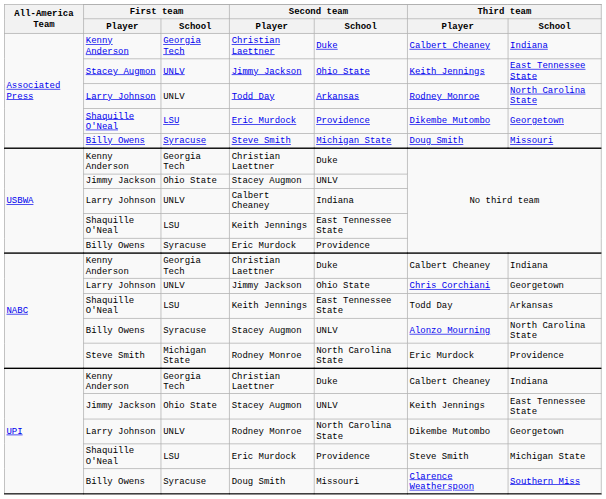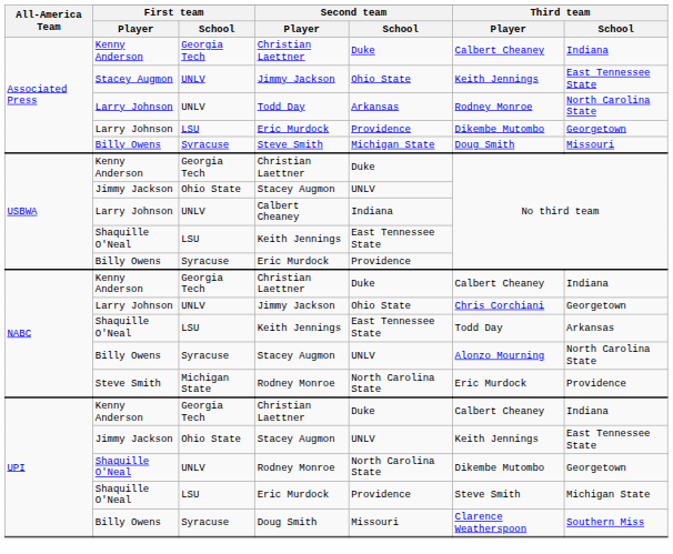 <table class="wikitable" style="width:98%;">
 <tr>
 <th rowspan=3>All-America Team</th>
 </tr>
 <tr>
 <th colspan=2>First team</th>
 <th colspan=2>Second team</th>
 <th colspan=2>Third team</th>
 </tr>
 <tr>
 <th>Player</th>
 <th>School</th>
 <th>Player</th>
 <th>School</th>
 <th>Player</th>
 <th>School</th>
 </tr>
 <tr>
 <td rowspan=5><a href='#'>Associated Press</a></td>
 <td><a href='#'>Kenny Anderson</a></td>
 <td><a href='#'>Georgia Tech</a></td>
 <td><a href='#'>Christian Laettner</a></td>
 <td><a href='#'>Duke</a></td>
 <td><a href='#'>Calbert Cheaney</a></td>
 <td><a href='#'>Indiana</a></td>
 </tr>
 <tr>
 <td><a href='#'>Stacey Augmon</a></td>
 <td><a href='#'>UNLV</a></td>
 <td><a href='#'>Jimmy Jackson</a></td>
 <td><a href='#'>Ohio State</a></td>
 <td><a href='#'>Keith Jennings</a></td>
 <td><a href='#'>East Tennessee State</a></td>
 </tr>
 <tr>
 <td><a href='#'>Larry Johnson</a></td>
 <td>UNLV</td>
 <td><a href='#'>Todd Day</a></td>
 <td><a href='#'>Arkansas</a></td>
 <td><a href='#'>Rodney Monroe</a></td>
 <td><a href='#'>North Carolina State</a></td>
 </tr>
 <tr>
-<td><a href='#'>Shaquille O'Neal</a></td>
+<td>Larry Johnson</td>
 <td><a href='#'>LSU</a></td>
 <td><a href='#'>Eric Murdock</a></td>
 <td><a href='#'>Providence</a></td>
 <td><a href='#'>Dikembe Mutombo</a></td>
 <td><a href='#'>Georgetown</a></td>
 </tr>
 <tr>
 <td><a href='#'>Billy Owens</a></td>
 <td><a href='#'>Syracuse</a></td>
 <td><a href='#'>Steve Smith</a></td>
 <td><a href='#'>Michigan State</a></td>
 <td><a href='#'>Doug Smith</a></td>
 <td><a href='#'>Missouri</a></td>
 </tr>
 <tr style = "border-top:2px solid black;">
 <td rowspan=5><a href='#'>USBWA</a></td>
 <td>Kenny Anderson</td>
 <td>Georgia Tech</td>
 <td>Christian Laettner</td>
 <td>Duke</td>
 <td rowspan=5 colspan=3 align=center>No third team</td>
 </tr>
 <tr>
 <td>Jimmy Jackson</td>
 <td>Ohio State</td>
 <td>Stacey Augmon</td>
 <td>UNLV</td>
 </tr>
 <tr>
 <td>Larry Johnson</td>
 <td>UNLV</td>
 <td>Calbert Cheaney</td>
 <td>Indiana</td>
 </tr>
 <tr>
 <td>Shaquille O'Neal</td>
 <td>LSU</td>
 <td>Keith Jennings</td>
 <td>East Tennessee State</td>
 </tr>
 <tr>
 <td>Billy Owens</td>
 <td>Syracuse</td>
 <td>Eric Murdock</td>
 <td>Providence</td>
 </tr>
 <tr style = "border-top:2px solid black;">
 <td rowspan=5><a href='#'>NABC</a></td>
 <td>Kenny Anderson</td>
 <td>Georgia Tech</td>
 <td>Christian Laettner</td>
 <td>Duke</td>
 <td>Calbert Cheaney</td>
 <td>Indiana</td>
 </tr>
 <tr>
 <td>Larry Johnson</td>
 <td>UNLV</td>
 <td>Jimmy Jackson</td>
 <td>Ohio State</td>
 <td><a href='#'>Chris Corchiani</a></td>
 <td>Georgetown</td>
 </tr>
 <tr>
 <td>Shaquille O'Neal</td>
 <td>LSU</td>
 <td>Keith Jennings</td>
 <td>East Tennessee State</td>
 <td>Todd Day</td>
 <td>Arkansas</td>
 </tr>
 <tr>
 <td>Billy Owens</td>
 <td>Syracuse</td>
 <td>Stacey Augmon</td>
 <td>UNLV</td>
 <td><a href='#'>Alonzo Mourning</a></td>
 <td>North Carolina State</td>
 </tr>
 <tr>
 <td>Steve Smith</td>
 <td>Michigan State</td>
 <td>Rodney Monroe</td>
 <td>North Carolina State</td>
 <td>Eric Murdock</td>
 <td>Providence</td>
 </tr>
 <tr style = "border-top:2px solid black;">
 <td rowspan=5><a href='#'>UPI</a></td>
 <td>Kenny Anderson</td>
 <td>Georgia Tech</td>
 <td>Christian Laettner</td>
 <td>Duke</td>
 <td>Calbert Cheaney</td>
 <td>Indiana</td>
 </tr>
 <tr>
 <td>Jimmy Jackson</td>
 <td>Ohio State</td>
 <td>Stacey Augmon</td>
 <td>UNLV</td>
 <td>Keith Jennings</td>
 <td>East Tennessee State</td>
 </tr>
 <tr>
-<td>Larry Johnson</td>
+<td><a href='#'>Shaquille O'Neal</a></td>
 <td>UNLV</td>
 <td>Rodney Monroe</td>
 <td>North Carolina State</td>
 <td>Dikembe Mutombo</td>
 <td>Georgetown</td>
 </tr>
 <tr>
 <td>Shaquille O'Neal</td>
 <td>LSU</td>
 <td>Eric Murdock</td>
 <td>Providence</td>
 <td>Steve Smith</td>
 <td>Michigan State</td>
 </tr>
 <tr>
 <td>Billy Owens</td>
 <td>Syracuse</td>
 <td>Doug Smith</td>
 <td>Missouri</td>
 <td><a href='#'>Clarence Weatherspoon</a></td>
 <td><a href='#'>Southern Miss</a></td>
 </tr>
 <tr style = "border-top:2px solid black;">
 </tr>
 </table>
